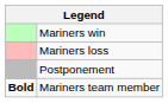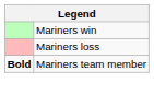 <table class="wikitable" style="font-size:90%">
 <tr>
 <th colspan="2">Legend</th>
 </tr>
 <tr>
 <td bgcolor="#bbffbb"> </td>
 <td>Mariners win</td>
 </tr>
 <tr>
 <td bgcolor="#ffbbbb"> </td>
 <td>Mariners loss</td>
 </tr>
 <tr>
-<td bgcolor="#bbbbbb"> </td>
-<td>Postponement</td>
-</tr>
-<tr>
 <td><strong>Bold</strong></td>
 <td>Mariners team member</td>
 </tr>
 </table>
